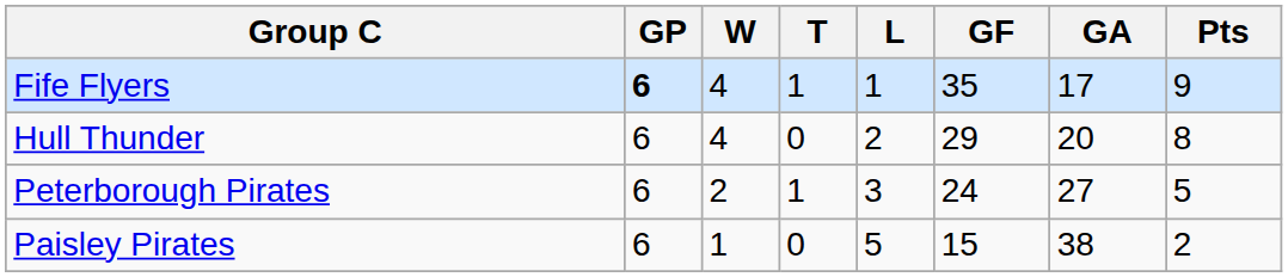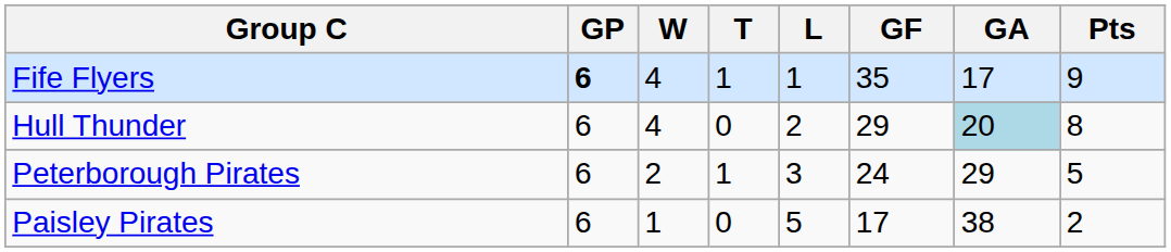 <table class="wikitable">
 <tr>
 <th width="40%">Group C</th>
 <th width="5%">GP</th>
 <th width="5%">W</th>
 <th width="5%">T</th>
 <th width="5%">L</th>
 <th width="7.5%">GF</th>
 <th width="7.5%">GA</th>
 <th width="7.5%">Pts</th>
 </tr>
 <tr bgcolor="#D0E7FF">
 <td><a href='#'>Fife Flyers</a></td>
 <td><strong>6</strong></td>
 <td>4</td>
 <td>1</td>
 <td>1</td>
 <td>35</td>
 <td>17</td>
 <td>9</td>
 </tr>
 <tr>
 <td><a href='#'>Hull Thunder</a></td>
 <td>6</td>
 <td>4</td>
 <td>0</td>
 <td>2</td>
 <td>29</td>
-<td>20</td>
+<td style="background: lightblue;">20</td>
 <td>8</td>
 </tr>
 <tr>
 <td><a href='#'>Peterborough Pirates</a></td>
 <td>6</td>
 <td>2</td>
 <td>1</td>
 <td>3</td>
 <td>24</td>
-<td>27</td>
+<td>29</td>
 <td>5</td>
 </tr>
 <tr>
 <td><a href='#'>Paisley Pirates</a></td>
 <td>6</td>
 <td>1</td>
 <td>0</td>
 <td>5</td>
-<td>15</td>
+<td>17</td>
 <td>38</td>
 <td>2</td>
 </tr>
 </table>
